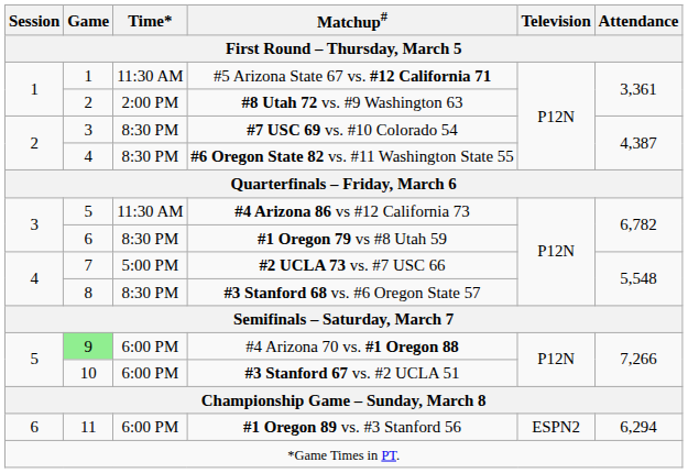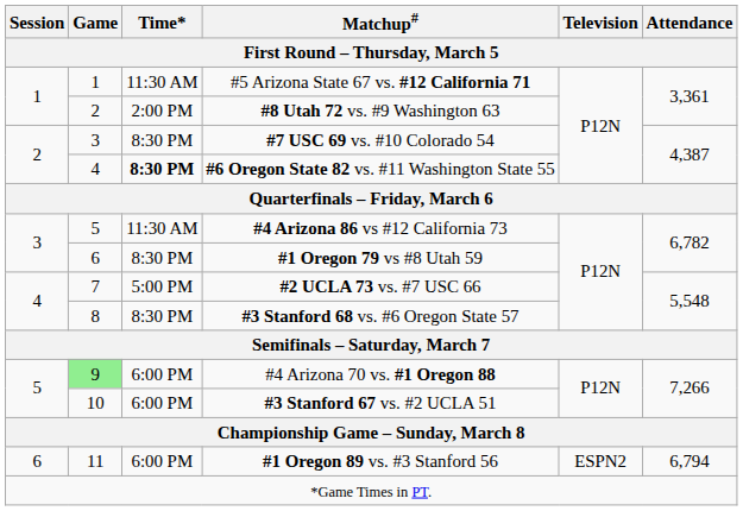 <table class="wikitable" style="text-align:center;font-size: 95%">
 <tr align="center">
 <th>Session</th>
 <th>Game</th>
 <th>Time*</th>
 <th>Matchup<sup>#</sup></th>
 <th>Television</th>
 <th>Attendance</th>
 </tr>
 <tr>
 <th colspan=7>First Round – Thursday, March 5</th>
 </tr>
 <tr>
 <td rowspan=2 style="text-align:center;">1</td>
 <td>1</td>
 <td>11:30 AM</td>
 <td>#5 Arizona State 67 vs. <strong>#12 California 71</strong></td>
 <td rowspan=4 style="text-align:center;">P12N</td>
 <td rowspan=2 style="text-align:center;">3,361</td>
 </tr>
 <tr>
 <td>2</td>
 <td>2:00 PM</td>
 <td><strong>#8 Utah 72</strong> vs. #9 Washington 63</td>
 </tr>
 <tr>
 <td rowspan=2 style="text-align:center;">2</td>
 <td>3</td>
 <td>8:30 PM</td>
 <td><strong>#7 USC 69</strong> vs. #10 Colorado 54</td>
 <td rowspan=2 style="text-align:center;">4,387</td>
 </tr>
 <tr>
 <td>4</td>
-<td>8:30 PM</td>
+<td><strong>8:30 PM</strong></td>
 <td><strong>#6 Oregon State 82</strong> vs. #11 Washington State 55</td>
 </tr>
 <tr>
 <th colspan=7>Quarterfinals – Friday, March 6</th>
 </tr>
 <tr>
 <td rowspan=2 style="text-align:center;">3</td>
 <td>5</td>
 <td>11:30 AM</td>
 <td><strong>#4 Arizona 86</strong> vs #12 California 73</td>
 <td rowspan=4 style="text-align:center;">P12N</td>
 <td rowspan=2 style="text-align:center;">6,782</td>
 </tr>
 <tr>
 <td>6</td>
 <td>8:30 PM</td>
 <td><strong>#1 Oregon 79</strong> vs #8 Utah 59</td>
 </tr>
 <tr>
 <td rowspan=2 style="text-align:center;">4</td>
 <td>7</td>
 <td>5:00 PM</td>
 <td><strong>#2 UCLA 73</strong> vs. #7 USC 66</td>
 <td rowspan=2 style="text-align:center;">5,548</td>
 </tr>
 <tr>
 <td>8</td>
 <td>8:30 PM</td>
 <td><strong>#3 Stanford 68</strong> vs. #6 Oregon State 57</td>
 </tr>
 <tr>
 <th colspan=7>Semifinals – Saturday, March 7</th>
 </tr>
 <tr>
 <td rowspan=2 style="text-align:center;">5</td>
 <td style="background: lightgreen;">9</td>
 <td>6:00 PM</td>
 <td>#4 Arizona 70 vs. <strong>#1 Oregon 88</strong></td>
 <td rowspan=2 style="text-align:center;">P12N</td>
 <td rowspan=2 align=center>7,266</td>
 </tr>
 <tr>
 <td>10</td>
 <td>6:00 PM</td>
 <td><strong>#3 Stanford 67</strong> vs. #2 UCLA 51</td>
 </tr>
 <tr>
 <th colspan=7>Championship Game – Sunday, March 8</th>
 </tr>
 <tr>
 <td>6</td>
 <td>11</td>
 <td>6:00 PM</td>
 <td align=center><strong>#1 Oregon 89</strong> vs. #3 Stanford 56</td>
 <td align=center>ESPN2</td>
-<td align=center>6,294</td>
+<td align=center>6,794</td>
 </tr>
 <tr>
 <td colspan=6><small>*Game Times in <a href='#'>PT</a>.</small></td>
 </tr>
 </table>
